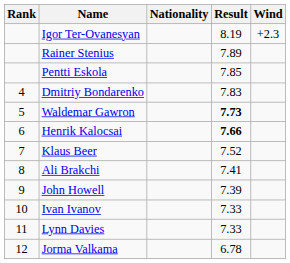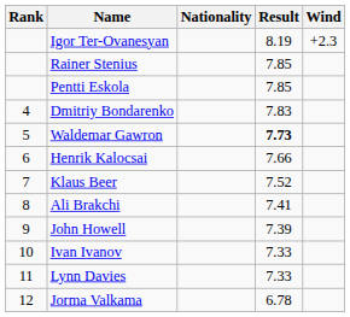 <table class="wikitable sortable" style="text-align:center">
 <tr>
 <th>Rank</th>
 <th>Name</th>
 <th>Nationality</th>
 <th>Result</th>
 <th>Wind</th>
 </tr>
 <tr>
 <td></td>
 <td align=left><a href='#'>Igor Ter-Ovanesyan</a></td>
 <td align=left></td>
 <td>8.19</td>
 <td>+2.3</td>
 </tr>
 <tr>
 <td></td>
 <td align=left><a href='#'>Rainer Stenius</a></td>
 <td align=left></td>
-<td>7.89</td>
+<td>7.85</td>
 <td></td>
 </tr>
 <tr>
 <td></td>
 <td align=left><a href='#'>Pentti Eskola</a></td>
 <td align=left></td>
 <td>7.85</td>
 <td></td>
 </tr>
 <tr>
 <td>4</td>
 <td align=left><a href='#'>Dmitriy Bondarenko</a></td>
 <td align=left></td>
 <td>7.83</td>
 <td></td>
 </tr>
 <tr>
 <td>5</td>
 <td align=left><a href='#'>Waldemar Gawron</a></td>
 <td align=left></td>
 <td><strong>7.73</strong></td>
 <td></td>
 </tr>
 <tr>
 <td>6</td>
 <td align=left><a href='#'>Henrik Kalocsai</a></td>
 <td align=left></td>
-<td><strong>7.66</strong></td>
+<td>7.66</td>
 <td></td>
 </tr>
 <tr>
 <td>7</td>
 <td align=left><a href='#'>Klaus Beer</a></td>
 <td align=left></td>
 <td>7.52</td>
 <td></td>
 </tr>
 <tr>
 <td>8</td>
 <td align=left><a href='#'>Ali Brakchi</a></td>
 <td align=left></td>
 <td>7.41</td>
 <td></td>
 </tr>
 <tr>
 <td>9</td>
 <td align=left><a href='#'>John Howell</a></td>
 <td align=left></td>
 <td>7.39</td>
 <td></td>
 </tr>
 <tr>
 <td>10</td>
 <td align=left><a href='#'>Ivan Ivanov</a></td>
 <td align=left></td>
 <td>7.33</td>
 <td></td>
 </tr>
 <tr>
 <td>11</td>
 <td align=left><a href='#'>Lynn Davies</a></td>
 <td align=left></td>
 <td>7.33</td>
 <td></td>
 </tr>
 <tr>
 <td>12</td>
 <td align=left><a href='#'>Jorma Valkama</a></td>
 <td align=left></td>
 <td>6.78</td>
 <td></td>
 </tr>
 </table>
